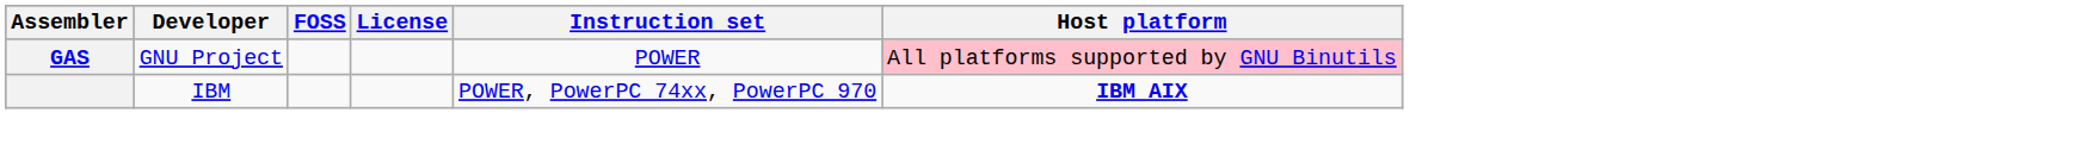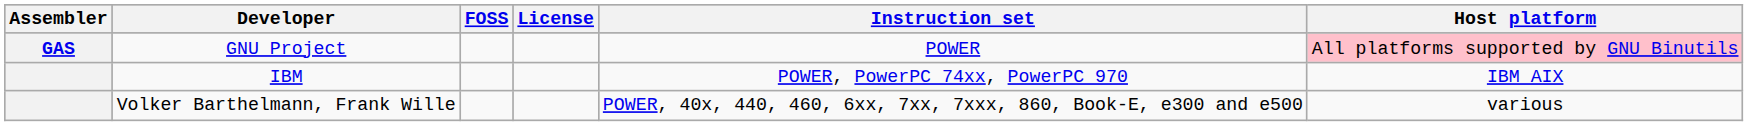 <table class="wikitable sortable" style="font-size: 85%; text-align: center">
 <tr>
 <th>Assembler</th>
 <th>Developer</th>
 <th><a href='#'>FOSS</a></th>
 <th><a href='#'>License</a></th>
 <th><a href='#'>Instruction set</a></th>
 <th>Host <a href='#'>platform</a></th>
 </tr>
 <tr>
 <th><a href='#'>GAS</a></th>
 <td><a href='#'>GNU Project</a></td>
 <td></td>
 <td></td>
 <td><a href='#'>POWER</a></td>
 <td style="background: pink;">All platforms supported by <a href='#'>GNU Binutils</a></td>
 </tr>
 <tr>
 <th></th>
 <td><a href='#'>IBM</a></td>
 <td></td>
 <td></td>
 <td><a href='#'>POWER</a>, <a href='#'>PowerPC 74xx</a>, <a href='#'>PowerPC 970</a></td>
-<td><strong><a href='#'>IBM AIX</a></strong></td>
+<td><a href='#'>IBM AIX</a></td>
+</tr>
+<tr>
+<th></th>
+<td>Volker Barthelmann, Frank Wille</td>
+<td></td>
+<td></td>
+<td><a href='#'>POWER</a>, 40x, 440, 460, 6xx, 7xx, 7xxx, 860, Book-E, e300 and e500</td>
+<td>various</td>
 </tr>
 </table>
